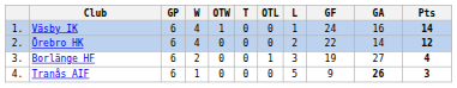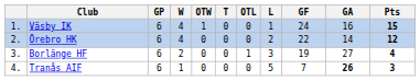 <table class="wikitable">
 <tr>
 <th width="30"></th>
 <th width="200">Club</th>
 <th width="30">GP</th>
 <th width="30">W</th>
 <th width="30">OTW</th>
 <th width="30">T</th>
 <th width="30">OTL</th>
 <th width="30">L</th>
 <th width="70">GF</th>
 <th width="70">GA</th>
 <th width="70">Pts</th>
 </tr>
 <tr bgcolor="#BCD2EE" align="center">
 <td>1.</td>
 <td align="left"><a href='#'>Väsby IK</a></td>
 <td>6</td>
 <td>4</td>
 <td>1</td>
 <td>0</td>
 <td>0</td>
 <td>1</td>
 <td>24</td>
 <td>16</td>
-<td><strong>14</strong></td>
+<td><strong>15</strong></td>
 </tr>
 <tr bgcolor="#BCD2EE" align="center">
 <td>2.</td>
 <td align="left"><a href='#'>Örebro HK</a></td>
 <td>6</td>
 <td>4</td>
 <td>0</td>
 <td>0</td>
 <td>0</td>
 <td>2</td>
 <td>22</td>
 <td>14</td>
 <td><strong>12</strong></td>
 </tr>
 <tr bgcolor="#FFFFFF" align="center">
 <td>3.</td>
 <td align="left"><a href='#'>Borlänge HF</a></td>
 <td>6</td>
 <td>2</td>
 <td>0</td>
 <td>0</td>
 <td>1</td>
 <td>3</td>
 <td>19</td>
 <td>27</td>
 <td><strong>4</strong></td>
 </tr>
 <tr bgcolor="#FFFFFF" align="center">
 <td>4.</td>
 <td align="left"><a href='#'>Tranås AIF</a></td>
 <td>6</td>
 <td>1</td>
 <td>0</td>
 <td>0</td>
 <td>0</td>
 <td>5</td>
-<td>9</td>
+<td>7</td>
 <td><strong>26</strong></td>
 <td><strong>3</strong></td>
 </tr>
 </table>
